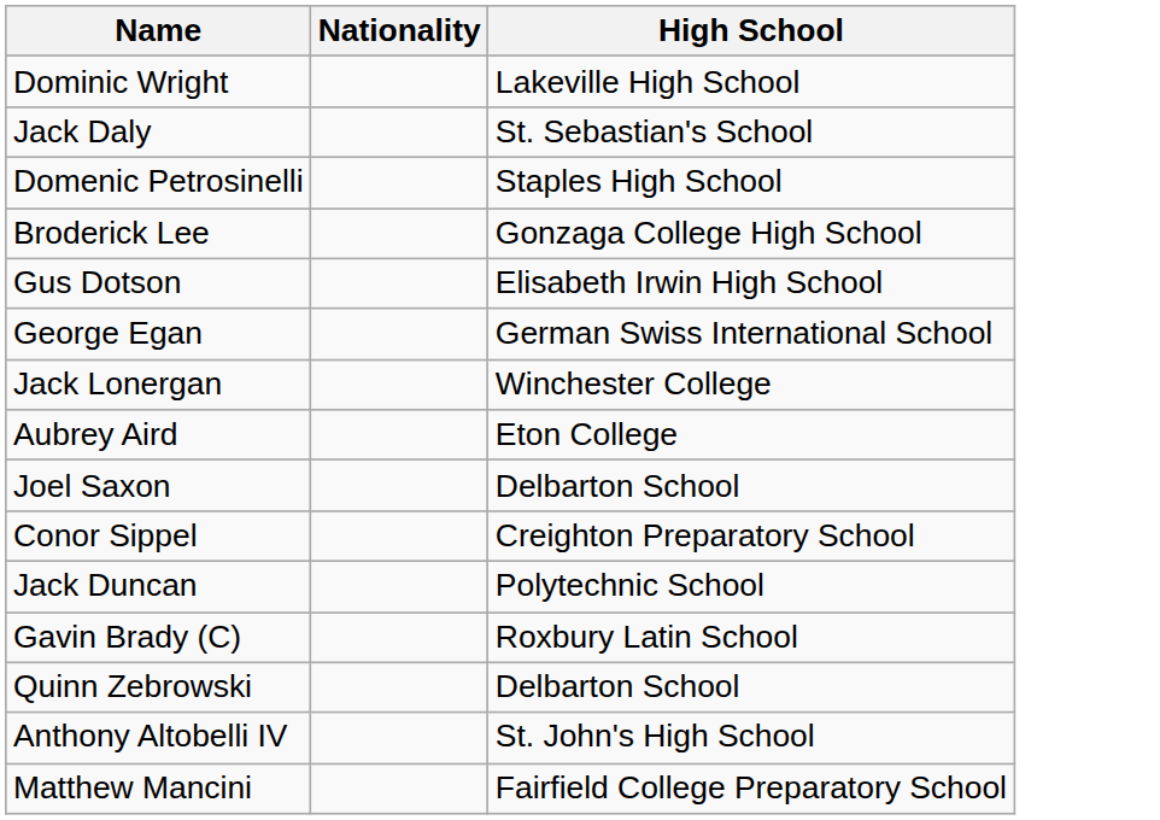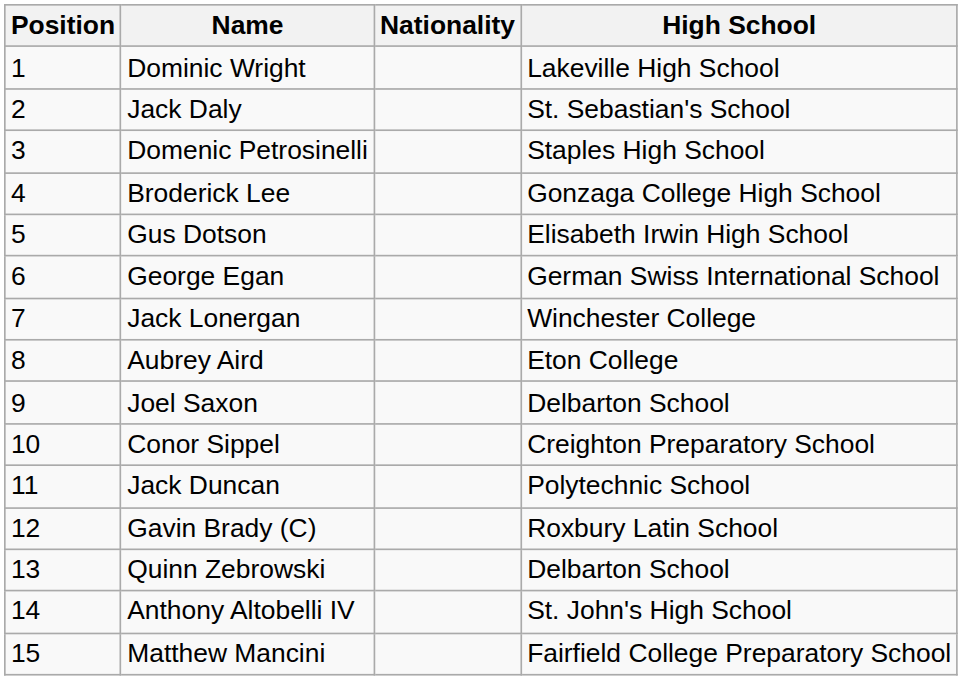 <table class="wikitable">
 <tr>
+<th>Position</th>
 <th>Name</th>
 <th>Nationality</th>
 <th>High School</th>
 </tr>
 <tr>
+<td>1</td>
 <td>Dominic Wright</td>
 <td></td>
 <td>Lakeville High School</td>
 </tr>
 <tr>
+<td>2</td>
 <td>Jack Daly</td>
 <td></td>
 <td>St. Sebastian's School</td>
 </tr>
 <tr>
+<td>3</td>
 <td>Domenic Petrosinelli</td>
 <td></td>
 <td>Staples High School</td>
 </tr>
 <tr>
+<td>4</td>
 <td>Broderick Lee</td>
 <td></td>
 <td>Gonzaga College High School</td>
 </tr>
 <tr>
+<td>5</td>
 <td>Gus Dotson</td>
 <td></td>
 <td>Elisabeth Irwin High School</td>
 </tr>
 <tr>
+<td>6</td>
 <td>George Egan</td>
 <td></td>
 <td>German Swiss International School</td>
 </tr>
 <tr>
+<td>7</td>
 <td>Jack Lonergan</td>
 <td></td>
 <td>Winchester College</td>
 </tr>
 <tr>
+<td>8</td>
 <td>Aubrey Aird</td>
 <td></td>
 <td>Eton College</td>
 </tr>
 <tr>
+<td>9</td>
 <td>Joel Saxon</td>
 <td></td>
 <td>Delbarton School</td>
 </tr>
 <tr>
+<td>10</td>
 <td>Conor Sippel</td>
 <td></td>
 <td>Creighton Preparatory School</td>
 </tr>
 <tr>
+<td>11</td>
 <td>Jack Duncan</td>
 <td></td>
 <td>Polytechnic School</td>
 </tr>
 <tr>
+<td>12</td>
 <td>Gavin Brady (C)</td>
 <td></td>
 <td>Roxbury Latin School</td>
 </tr>
 <tr>
+<td>13</td>
 <td>Quinn Zebrowski</td>
 <td></td>
 <td>Delbarton School</td>
 </tr>
 <tr>
+<td>14</td>
 <td>Anthony Altobelli IV</td>
 <td></td>
 <td>St. John's High School</td>
 </tr>
 <tr>
+<td>15</td>
 <td>Matthew Mancini</td>
 <td></td>
 <td>Fairfield College Preparatory School</td>
 </tr>
 </table>
